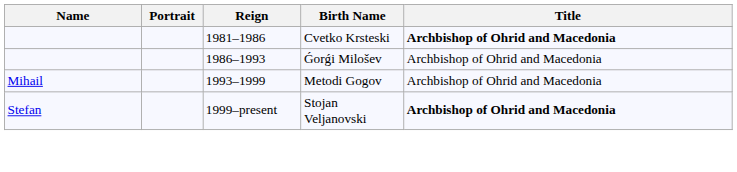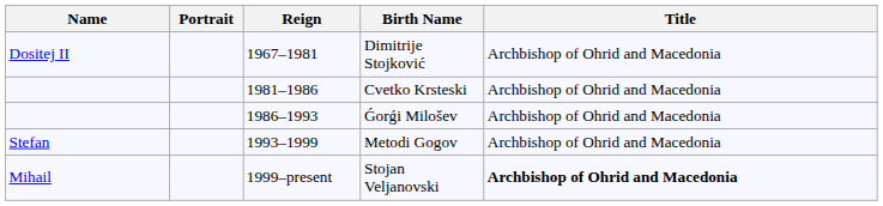 <table class="wikitable" style="border:1px solid #8888aa; background-color:#f7f8ff; padding:2px; font-size:90%;">
 <tr>
 <th width=142px>Name</th>
 <th width=60px>Portrait</th>
 <th width=100px>Reign</th>
 <th width=105px>Birth Name</th>
 <th width=350px>Title</th>
 </tr>
 <tr>
+<td><a href='#'>Dositej II</a></td>
+<td></td>
+<td>1967–1981</td>
+<td>Dimitrije Stojković</td>
+<td>Archbishop of Ohrid and Macedonia</td>
+</tr>
+<tr>
 <td></td>
 <td></td>
 <td>1981–1986</td>
 <td>Cvetko Krsteski</td>
-<td><strong>Archbishop of Ohrid and Macedonia</strong></td>
+<td>Archbishop of Ohrid and Macedonia</td>
 </tr>
 <tr>
 <td></td>
 <td></td>
 <td>1986–1993</td>
 <td>Ǵorǵi Milošev</td>
 <td>Archbishop of Ohrid and Macedonia</td>
 </tr>
 <tr>
-<td><a href='#'>Mihail</a></td>
+<td><a href='#'>Stefan</a></td>
 <td></td>
 <td>1993–1999</td>
 <td>Metodi Gogov</td>
 <td>Archbishop of Ohrid and Macedonia</td>
 </tr>
 <tr>
-<td><a href='#'>Stefan</a></td>
+<td><a href='#'>Mihail</a></td>
 <td></td>
 <td>1999–present</td>
 <td>Stojan Veljanovski</td>
 <td><strong>Archbishop of Ohrid and Macedonia</strong></td>
 </tr>
 </table>
